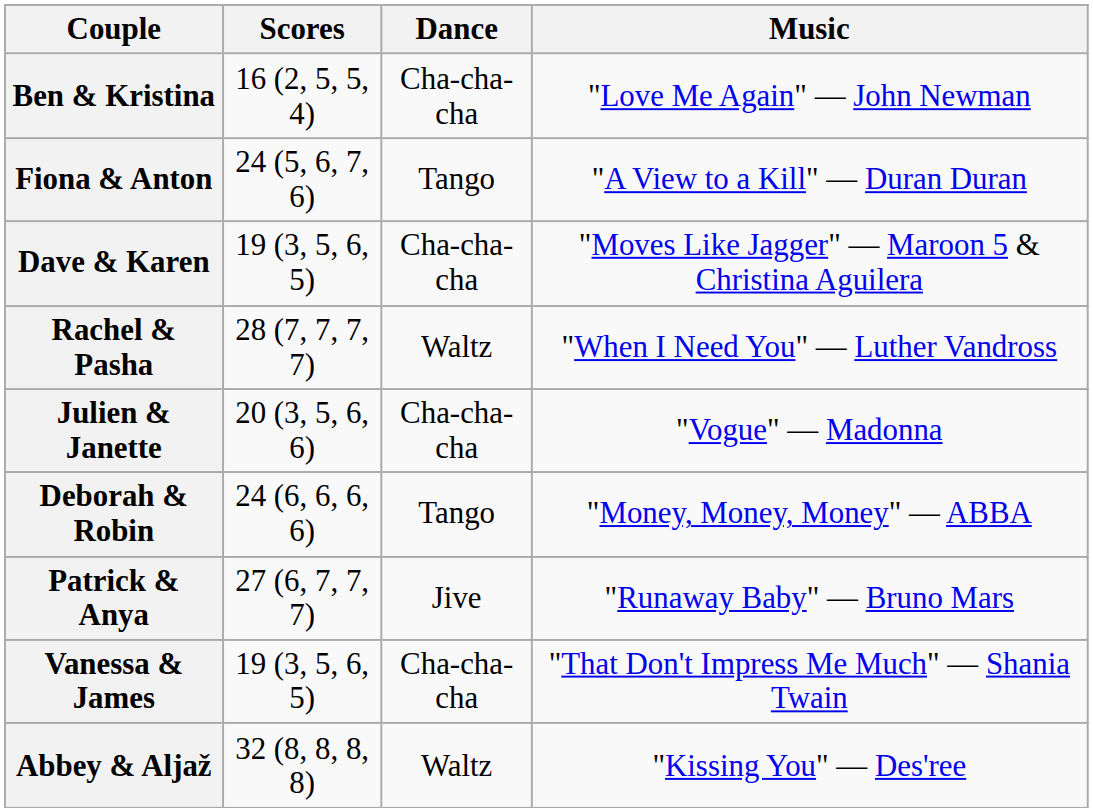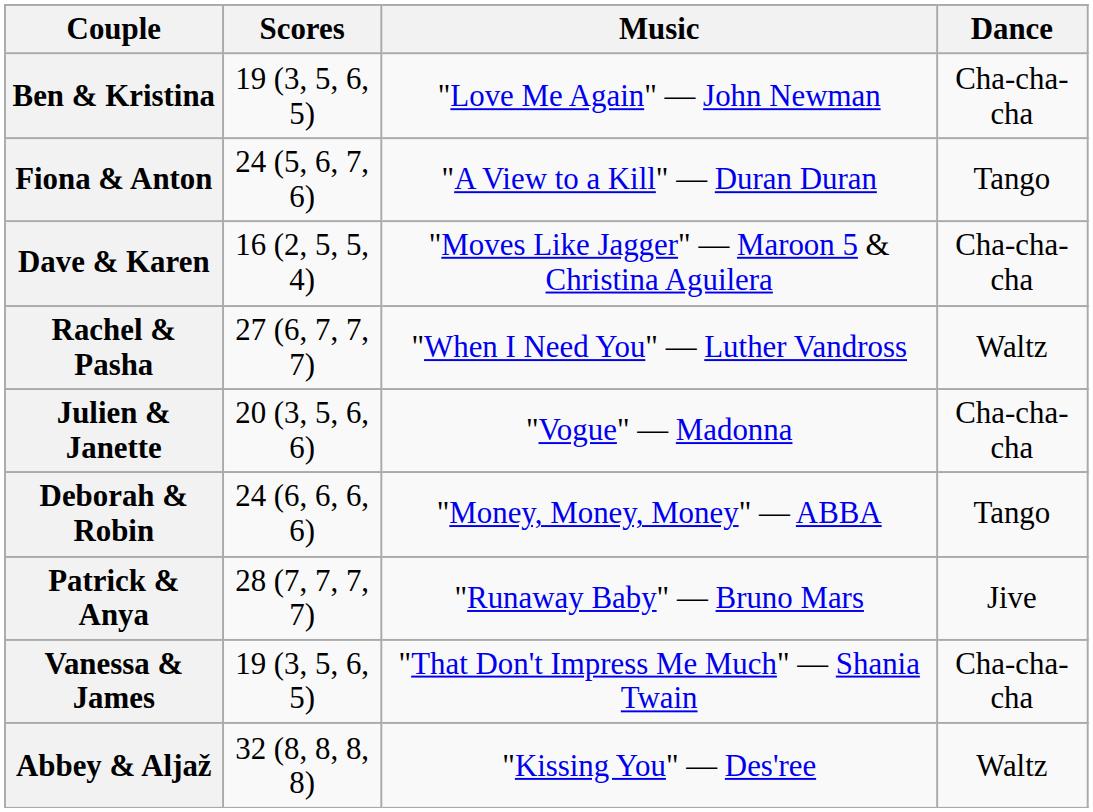 <table class="wikitable sortable" style="text-align:center; width:90%">
 <tr>
 <th scope="col">Couple</th>
 <th scope="col">Scores</th>
+<th scope="col" class="unsortable">Music</th>
 <th scope="col" class="unsortable">Dance</th>
-<th scope="col" class="unsortable">Music</th>
 </tr>
 <tr>
 <th scope="row">Ben & Kristina</th>
-<td>16 (2, 5, 5, 4)</td>
+<td>19 (3, 5, 6, 5)</td>
+<td>"<a href='#'>Love Me Again</a>" — <a href='#'>John Newman</a></td>
 <td>Cha-cha-cha</td>
-<td>"<a href='#'>Love Me Again</a>" — <a href='#'>John Newman</a></td>
 </tr>
 <tr>
 <th scope="row">Fiona & Anton</th>
 <td>24 (5, 6, 7, 6)</td>
+<td>"<a href='#'>A View to a Kill</a>" — <a href='#'>Duran Duran</a></td>
 <td>Tango</td>
-<td>"<a href='#'>A View to a Kill</a>" — <a href='#'>Duran Duran</a></td>
 </tr>
 <tr>
 <th scope="row">Dave & Karen</th>
-<td>19 (3, 5, 6, 5)</td>
+<td>16 (2, 5, 5, 4)</td>
+<td>"<a href='#'>Moves Like Jagger</a>" — <a href='#'>Maroon 5</a> & <a href='#'>Christina Aguilera</a></td>
 <td>Cha-cha-cha</td>
-<td>"<a href='#'>Moves Like Jagger</a>" — <a href='#'>Maroon 5</a> & <a href='#'>Christina Aguilera</a></td>
 </tr>
 <tr>
 <th scope="row">Rachel & Pasha</th>
-<td>28 (7, 7, 7, 7)</td>
+<td>27 (6, 7, 7, 7)</td>
+<td>"<a href='#'>When I Need You</a>" — <a href='#'>Luther Vandross</a></td>
 <td>Waltz</td>
-<td>"<a href='#'>When I Need You</a>" — <a href='#'>Luther Vandross</a></td>
 </tr>
 <tr>
 <th scope="row">Julien & Janette</th>
 <td>20 (3, 5, 6, 6)</td>
+<td>"<a href='#'>Vogue</a>" — <a href='#'>Madonna</a></td>
 <td>Cha-cha-cha</td>
-<td>"<a href='#'>Vogue</a>" — <a href='#'>Madonna</a></td>
 </tr>
 <tr>
 <th scope="row">Deborah & Robin</th>
 <td>24 (6, 6, 6, 6)</td>
+<td>"<a href='#'>Money, Money, Money</a>" — <a href='#'>ABBA</a></td>
 <td>Tango</td>
-<td>"<a href='#'>Money, Money, Money</a>" — <a href='#'>ABBA</a></td>
 </tr>
 <tr>
 <th scope="row">Patrick & Anya</th>
-<td>27 (6, 7, 7, 7)</td>
+<td>28 (7, 7, 7, 7)</td>
+<td>"<a href='#'>Runaway Baby</a>" — <a href='#'>Bruno Mars</a></td>
 <td>Jive</td>
-<td>"<a href='#'>Runaway Baby</a>" — <a href='#'>Bruno Mars</a></td>
 </tr>
 <tr>
 <th scope="row">Vanessa & James</th>
 <td>19 (3, 5, 6, 5)</td>
+<td>"<a href='#'>That Don't Impress Me Much</a>" — <a href='#'>Shania Twain</a></td>
 <td>Cha-cha-cha</td>
-<td>"<a href='#'>That Don't Impress Me Much</a>" — <a href='#'>Shania Twain</a></td>
 </tr>
 <tr>
 <th scope="row">Abbey & Aljaž</th>
 <td>32 (8, 8, 8, 8)</td>
+<td>"<a href='#'>Kissing You</a>" — <a href='#'>Des'ree</a></td>
 <td>Waltz</td>
-<td>"<a href='#'>Kissing You</a>" — <a href='#'>Des'ree</a></td>
 </tr>
 </table>
